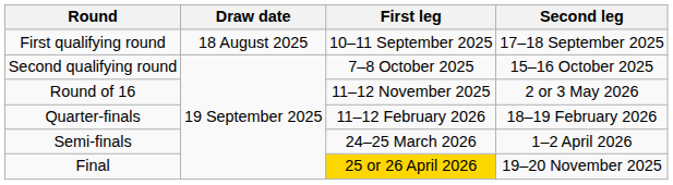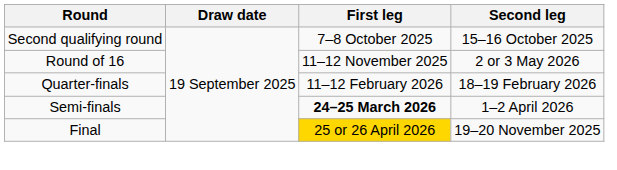 <table class="wikitable" style="text-align:center">
 <tr>
 <th>Round</th>
 <th>Draw date</th>
 <th>First leg</th>
 <th>Second leg</th>
-</tr>
-<tr>
-<td>First qualifying round</td>
-<td>18 August 2025</td>
-<td>10–11 September 2025</td>
-<td>17–18 September 2025</td>
 </tr>
 <tr>
 <td>Second qualifying round</td>
 <td rowspan="5">19 September 2025</td>
 <td>7–8 October 2025</td>
 <td>15–16 October 2025</td>
 </tr>
 <tr>
 <td>Round of 16</td>
 <td>11–12 November 2025</td>
 <td>2 or 3 May 2026</td>
 </tr>
 <tr>
 <td>Quarter-finals</td>
 <td>11–12 February 2026</td>
 <td>18–19 February 2026</td>
 </tr>
 <tr>
 <td>Semi-finals</td>
-<td>24–25 March 2026</td>
+<td><strong>24–25 March 2026</strong></td>
 <td>1–2 April 2026</td>
 </tr>
 <tr>
 <td>Final</td>
 <td style="background: gold;">25 or 26 April 2026</td>
 <td>19–20 November 2025</td>
 </tr>
 </table>
